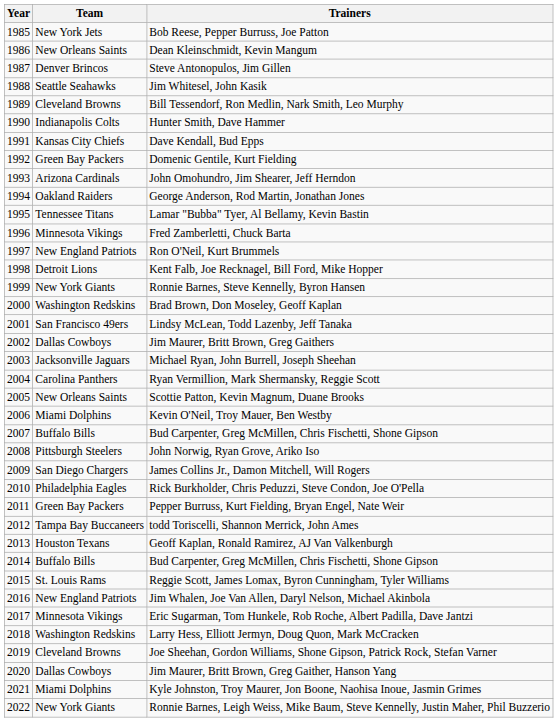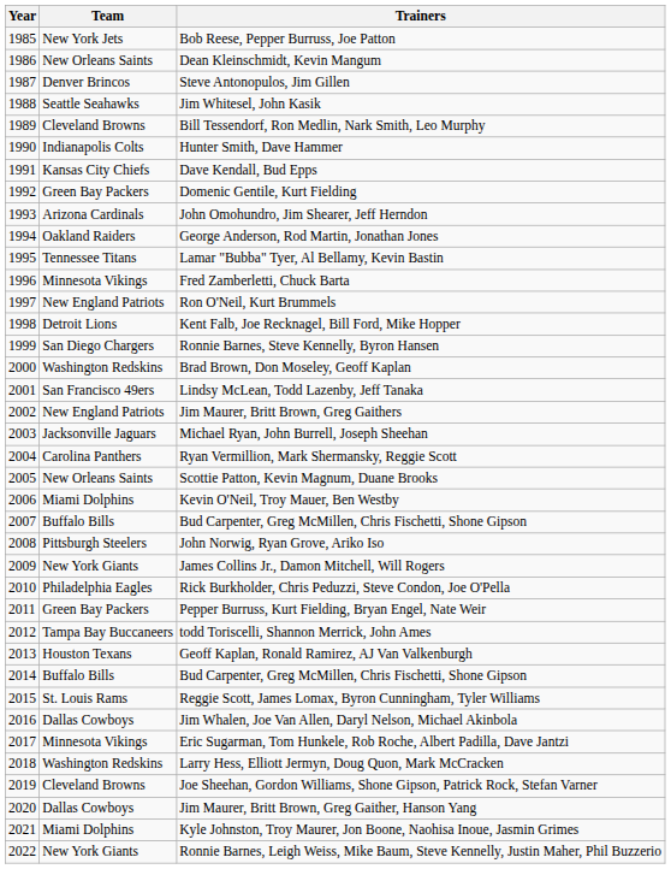 <table class="wikitable">
 <tr>
 <th>Year</th>
 <th>Team</th>
 <th>Trainers</th>
 </tr>
 <tr>
 <td>1985</td>
 <td>New York Jets</td>
 <td>Bob Reese, Pepper Burruss, Joe Patton</td>
 </tr>
 <tr>
 <td>1986</td>
 <td>New Orleans Saints</td>
 <td>Dean Kleinschmidt, Kevin Mangum</td>
 </tr>
 <tr>
 <td>1987</td>
 <td>Denver Brincos</td>
 <td>Steve Antonopulos, Jim Gillen</td>
 </tr>
 <tr>
 <td>1988</td>
 <td>Seattle Seahawks</td>
 <td>Jim Whitesel, John Kasik</td>
 </tr>
 <tr>
 <td>1989</td>
 <td>Cleveland Browns</td>
 <td>Bill Tessendorf, Ron Medlin, Nark Smith, Leo Murphy</td>
 </tr>
 <tr>
 <td>1990</td>
 <td>Indianapolis Colts</td>
 <td>Hunter Smith, Dave Hammer</td>
 </tr>
 <tr>
 <td>1991</td>
 <td>Kansas City Chiefs</td>
 <td>Dave Kendall, Bud Epps</td>
 </tr>
 <tr>
 <td>1992</td>
 <td>Green Bay Packers</td>
 <td>Domenic Gentile, Kurt Fielding</td>
 </tr>
 <tr>
 <td>1993</td>
 <td>Arizona Cardinals</td>
 <td>John Omohundro, Jim Shearer, Jeff Herndon</td>
 </tr>
 <tr>
 <td>1994</td>
 <td>Oakland Raiders</td>
 <td>George Anderson, Rod Martin, Jonathan Jones</td>
 </tr>
 <tr>
 <td>1995</td>
 <td>Tennessee Titans</td>
 <td>Lamar "Bubba" Tyer, Al Bellamy, Kevin Bastin</td>
 </tr>
 <tr>
 <td>1996</td>
 <td>Minnesota Vikings</td>
 <td>Fred Zamberletti, Chuck Barta</td>
 </tr>
 <tr>
 <td>1997</td>
 <td>New England Patriots</td>
 <td>Ron O'Neil, Kurt Brummels</td>
 </tr>
 <tr>
 <td>1998</td>
 <td>Detroit Lions</td>
 <td>Kent Falb, Joe Recknagel, Bill Ford, Mike Hopper</td>
 </tr>
 <tr>
 <td>1999</td>
-<td>New York Giants</td>
+<td>San Diego Chargers</td>
 <td>Ronnie Barnes, Steve Kennelly, Byron Hansen</td>
 </tr>
 <tr>
 <td>2000</td>
 <td>Washington Redskins</td>
 <td>Brad Brown, Don Moseley, Geoff Kaplan</td>
 </tr>
 <tr>
 <td>2001</td>
 <td>San Francisco 49ers</td>
 <td>Lindsy McLean, Todd Lazenby, Jeff Tanaka</td>
 </tr>
 <tr>
 <td>2002</td>
-<td>Dallas Cowboys</td>
+<td>New England Patriots</td>
 <td>Jim Maurer, Britt Brown, Greg Gaithers</td>
 </tr>
 <tr>
 <td>2003</td>
 <td>Jacksonville Jaguars</td>
 <td>Michael Ryan, John Burrell, Joseph Sheehan</td>
 </tr>
 <tr>
 <td>2004</td>
 <td>Carolina Panthers</td>
 <td>Ryan Vermillion, Mark Shermansky, Reggie Scott</td>
 </tr>
 <tr>
 <td>2005</td>
 <td>New Orleans Saints</td>
 <td>Scottie Patton, Kevin Magnum, Duane Brooks</td>
 </tr>
 <tr>
 <td>2006</td>
 <td>Miami Dolphins</td>
 <td>Kevin O'Neil, Troy Mauer, Ben Westby</td>
 </tr>
 <tr>
 <td>2007</td>
 <td>Buffalo Bills</td>
 <td>Bud Carpenter, Greg McMillen, Chris Fischetti, Shone Gipson</td>
 </tr>
 <tr>
 <td>2008</td>
 <td>Pittsburgh Steelers</td>
 <td>John Norwig, Ryan Grove, Ariko Iso</td>
 </tr>
 <tr>
 <td>2009</td>
-<td>San Diego Chargers</td>
+<td>New York Giants</td>
 <td>James Collins Jr., Damon Mitchell, Will Rogers</td>
 </tr>
 <tr>
 <td>2010</td>
 <td>Philadelphia Eagles</td>
 <td>Rick Burkholder, Chris Peduzzi, Steve Condon, Joe O'Pella</td>
 </tr>
 <tr>
 <td>2011</td>
 <td>Green Bay Packers</td>
 <td>Pepper Burruss, Kurt Fielding, Bryan Engel, Nate Weir</td>
 </tr>
 <tr>
 <td>2012</td>
 <td>Tampa Bay Buccaneers</td>
 <td>todd Toriscelli, Shannon Merrick, John Ames</td>
 </tr>
 <tr>
 <td>2013</td>
 <td>Houston Texans</td>
 <td>Geoff Kaplan, Ronald Ramirez, AJ Van Valkenburgh</td>
 </tr>
 <tr>
 <td>2014</td>
 <td>Buffalo Bills</td>
 <td>Bud Carpenter, Greg McMillen, Chris Fischetti, Shone Gipson</td>
 </tr>
 <tr>
 <td>2015</td>
 <td>St. Louis Rams</td>
 <td>Reggie Scott, James Lomax, Byron Cunningham, Tyler Williams</td>
 </tr>
 <tr>
 <td>2016</td>
-<td>New England Patriots</td>
+<td>Dallas Cowboys</td>
 <td>Jim Whalen, Joe Van Allen, Daryl Nelson, Michael Akinbola</td>
 </tr>
 <tr>
 <td>2017</td>
 <td>Minnesota Vikings</td>
 <td>Eric Sugarman, Tom Hunkele, Rob Roche, Albert Padilla, Dave Jantzi</td>
 </tr>
 <tr>
 <td>2018</td>
 <td>Washington Redskins</td>
 <td>Larry Hess, Elliott Jermyn, Doug Quon, Mark McCracken</td>
 </tr>
 <tr>
 <td>2019</td>
 <td>Cleveland Browns</td>
 <td>Joe Sheehan, Gordon Williams, Shone Gipson, Patrick Rock, Stefan Varner</td>
 </tr>
 <tr>
 <td>2020</td>
 <td>Dallas Cowboys</td>
 <td>Jim Maurer, Britt Brown, Greg Gaither, Hanson Yang</td>
 </tr>
 <tr>
 <td>2021</td>
 <td>Miami Dolphins</td>
 <td>Kyle Johnston, Troy Maurer, Jon Boone, Naohisa Inoue, Jasmin Grimes</td>
 </tr>
 <tr>
 <td>2022</td>
 <td>New York Giants</td>
 <td>Ronnie Barnes, Leigh Weiss, Mike Baum, Steve Kennelly, Justin Maher, Phil Buzzerio</td>
 </tr>
 </table>
